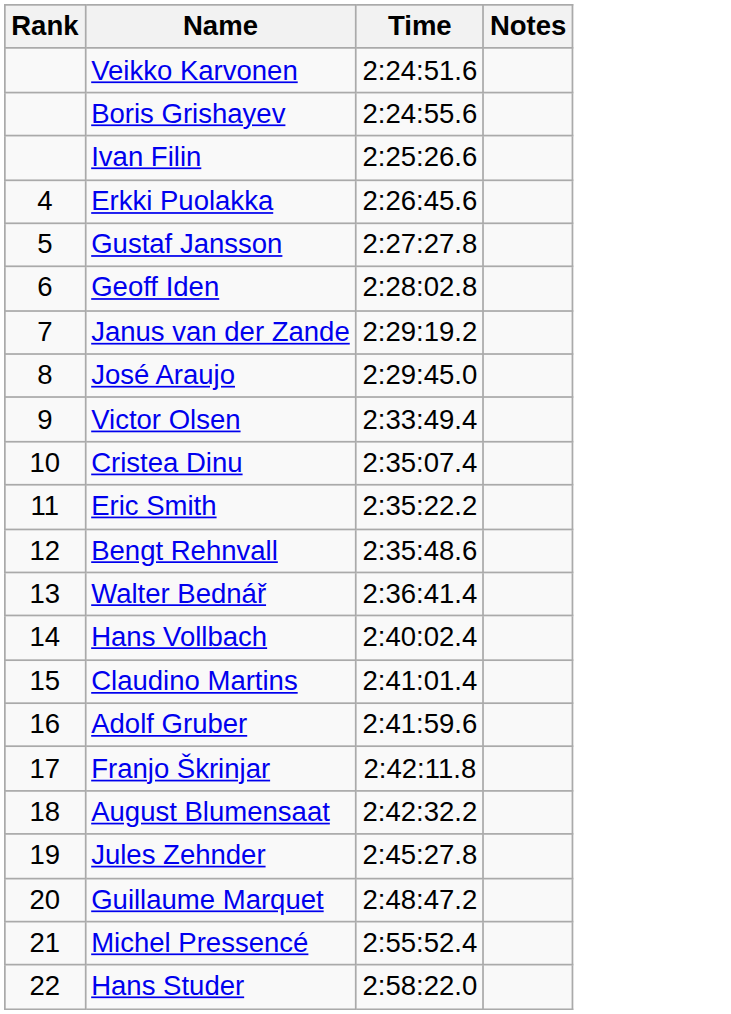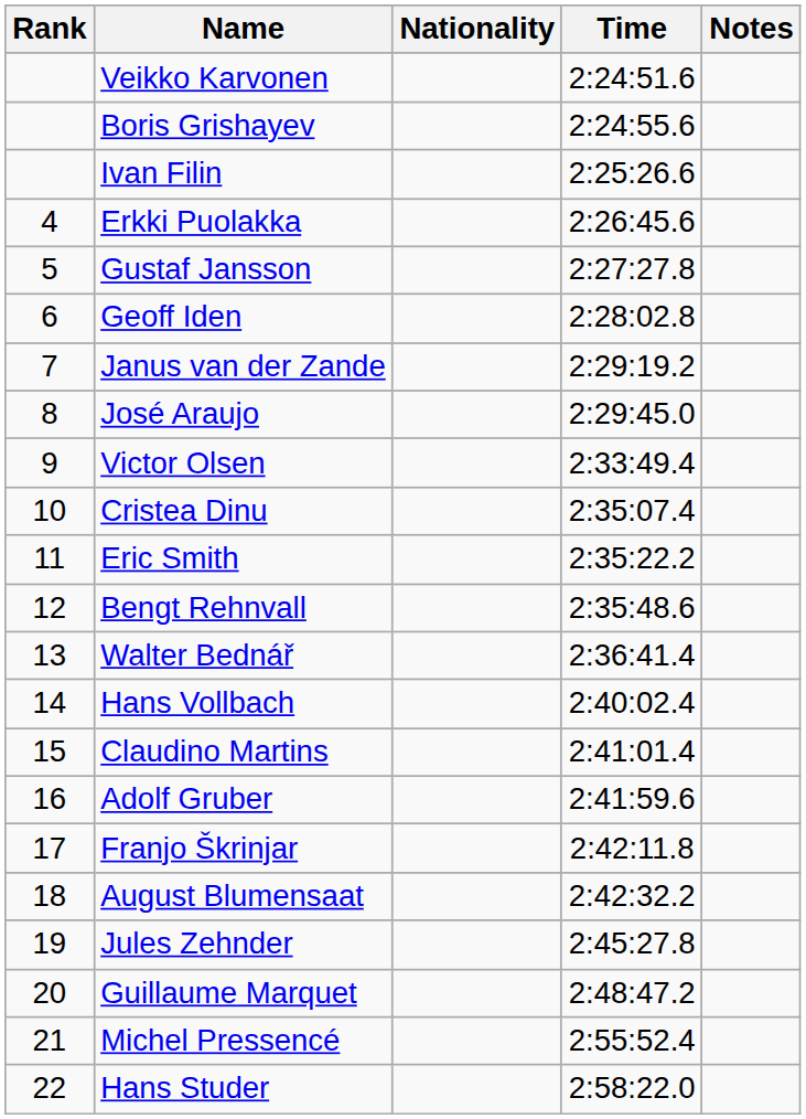 <table class="wikitable sortable" style="text-align:center">
 <tr>
 <th>Rank</th>
 <th>Name</th>
+<th>Nationality</th>
 <th>Time</th>
 <th>Notes</th>
 </tr>
 <tr>
 <td></td>
 <td align=left><a href='#'>Veikko Karvonen</a></td>
+<td align=left></td>
 <td>2:24:51.6</td>
 <td></td>
 </tr>
 <tr>
 <td></td>
 <td align=left><a href='#'>Boris Grishayev</a></td>
+<td align=left></td>
 <td>2:24:55.6</td>
 <td></td>
 </tr>
 <tr>
 <td></td>
 <td align=left><a href='#'>Ivan Filin</a></td>
+<td align=left></td>
 <td>2:25:26.6</td>
 <td></td>
 </tr>
 <tr>
 <td>4</td>
 <td align=left><a href='#'>Erkki Puolakka</a></td>
+<td align=left></td>
 <td>2:26:45.6</td>
 <td></td>
 </tr>
 <tr>
 <td>5</td>
 <td align=left><a href='#'>Gustaf Jansson</a></td>
+<td align=left></td>
 <td>2:27:27.8</td>
 <td></td>
 </tr>
 <tr>
 <td>6</td>
 <td align=left><a href='#'>Geoff Iden</a></td>
+<td align=left></td>
 <td>2:28:02.8</td>
 <td></td>
 </tr>
 <tr>
 <td>7</td>
 <td align=left><a href='#'>Janus van der Zande</a></td>
+<td align=left></td>
 <td>2:29:19.2</td>
 <td></td>
 </tr>
 <tr>
 <td>8</td>
 <td align=left><a href='#'>José Araujo</a></td>
+<td align=left></td>
 <td>2:29:45.0</td>
 <td></td>
 </tr>
 <tr>
 <td>9</td>
 <td align=left><a href='#'>Victor Olsen</a></td>
+<td align=left></td>
 <td>2:33:49.4</td>
 <td></td>
 </tr>
 <tr>
 <td>10</td>
 <td align=left><a href='#'>Cristea Dinu</a></td>
+<td align=left></td>
 <td>2:35:07.4</td>
 <td></td>
 </tr>
 <tr>
 <td>11</td>
 <td align=left><a href='#'>Eric Smith</a></td>
+<td align=left></td>
 <td>2:35:22.2</td>
 <td></td>
 </tr>
 <tr>
 <td>12</td>
 <td align=left><a href='#'>Bengt Rehnvall</a></td>
+<td align=left></td>
 <td>2:35:48.6</td>
 <td></td>
 </tr>
 <tr>
 <td>13</td>
 <td align=left><a href='#'>Walter Bednář</a></td>
+<td align=left></td>
 <td>2:36:41.4</td>
 <td></td>
 </tr>
 <tr>
 <td>14</td>
 <td align=left><a href='#'>Hans Vollbach</a></td>
+<td align=left></td>
 <td>2:40:02.4</td>
 <td></td>
 </tr>
 <tr>
 <td>15</td>
 <td align=left><a href='#'>Claudino Martins</a></td>
+<td align=left></td>
 <td>2:41:01.4</td>
 <td></td>
 </tr>
 <tr>
 <td>16</td>
 <td align=left><a href='#'>Adolf Gruber</a></td>
+<td align=left></td>
 <td>2:41:59.6</td>
 <td></td>
 </tr>
 <tr>
 <td>17</td>
 <td align=left><a href='#'>Franjo Škrinjar</a></td>
+<td align=left></td>
 <td>2:42:11.8</td>
 <td></td>
 </tr>
 <tr>
 <td>18</td>
 <td align=left><a href='#'>August Blumensaat</a></td>
+<td align=left></td>
 <td>2:42:32.2</td>
 <td></td>
 </tr>
 <tr>
 <td>19</td>
 <td align=left><a href='#'>Jules Zehnder</a></td>
+<td align=left></td>
 <td>2:45:27.8</td>
 <td></td>
 </tr>
 <tr>
 <td>20</td>
 <td align=left><a href='#'>Guillaume Marquet</a></td>
+<td align=left></td>
 <td>2:48:47.2</td>
 <td></td>
 </tr>
 <tr>
 <td>21</td>
 <td align=left><a href='#'>Michel Pressencé</a></td>
+<td align=left></td>
 <td>2:55:52.4</td>
 <td></td>
 </tr>
 <tr>
 <td>22</td>
 <td align=left><a href='#'>Hans Studer</a></td>
+<td align=left></td>
 <td>2:58:22.0</td>
 <td></td>
 </tr>
 </table>
